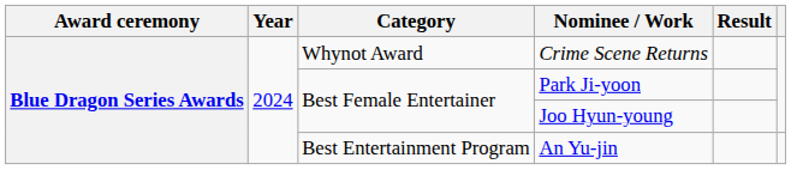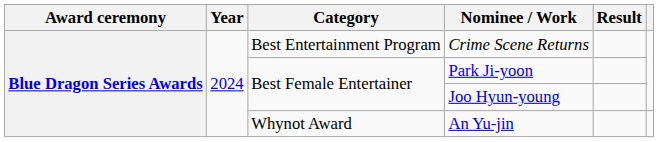 <table class="wikitable plainrowheaders sortable">
 <tr>
 <th scope="col">Award ceremony </th>
 <th scope="col">Year</th>
 <th scope="col">Category</th>
 <th scope="col">Nominee / Work</th>
 <th scope="col">Result</th>
 <th scope="col" class="unsortable"></th>
 </tr>
 <tr>
 <th scope="row" rowspan="4"><a href='#'>Blue Dragon Series Awards</a></th>
 <td rowspan="4"><a href='#'>2024</a></td>
-<td>Whynot Award</td>
+<td>Best Entertainment Program</td>
 <td><em>Crime Scene Returns</em></td>
 <td></td>
 <td style="text-align:center" rowspan="3"></td>
 </tr>
 <tr>
 <td rowspan="2">Best Female Entertainer</td>
 <td><a href='#'>Park Ji-yoon</a></td>
 <td></td>
 </tr>
 <tr>
 <td><a href='#'>Joo Hyun-young</a></td>
 <td></td>
 </tr>
 <tr>
-<td>Best Entertainment Program</td>
+<td>Whynot Award</td>
 <td><a href='#'>An Yu-jin</a></td>
 <td></td>
 <td style="text-align:center"></td>
 </tr>
 </table>
